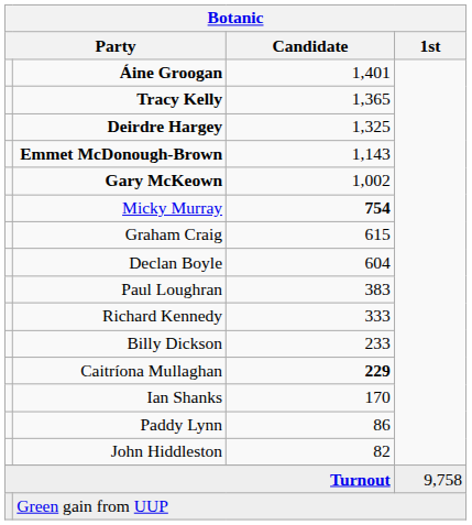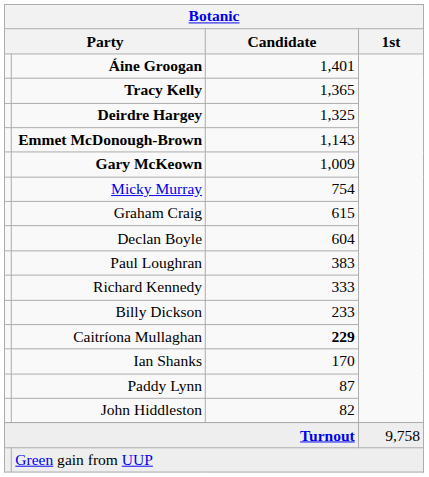 <table class="wikitable">
 <tr>
 <th colspan="4" align="center"><a href='#'>Botanic</a></th>
 </tr>
 <tr>
 <th colspan="2" align="center" width=200>Party</th>
 <th width=150>Candidate</th>
 <th width=60>1st </th>
 </tr>
 <tr>
 <td></td>
 <td align="right"><strong>Áine Groogan</strong></td>
 <td align="right">1,401</td>
 </tr>
 <tr>
 <td></td>
 <td align="right"><strong>Tracy Kelly</strong></td>
 <td align="right">1,365</td>
 </tr>
 <tr>
 <td></td>
 <td align="right"><strong>Deirdre Hargey</strong></td>
 <td align="right">1,325</td>
 </tr>
 <tr>
 <td></td>
 <td align="right"><strong>Emmet McDonough-Brown</strong></td>
 <td align="right">1,143</td>
 </tr>
 <tr>
 <td></td>
 <td align="right"><strong>Gary McKeown</strong></td>
-<td align="right">1,002</td>
+<td align="right">1,009</td>
 </tr>
 <tr>
 <td></td>
 <td align="right"><a href='#'>Micky Murray</a></td>
-<td align="right"><strong>754</strong></td>
+<td align="right">754</td>
 </tr>
 <tr>
 <td></td>
 <td align="right">Graham Craig</td>
 <td align="right">615</td>
 </tr>
 <tr>
 <td></td>
 <td align="right">Declan Boyle</td>
 <td align="right">604</td>
 </tr>
 <tr>
 <td></td>
 <td align="right">Paul Loughran</td>
 <td align="right">383</td>
 </tr>
 <tr>
 <td></td>
 <td align="right">Richard Kennedy</td>
 <td align="right">333</td>
 </tr>
 <tr>
 <td></td>
 <td align="right">Billy Dickson</td>
 <td align="right">233</td>
 </tr>
 <tr>
 <td></td>
 <td align="right">Caitríona Mullaghan</td>
 <td align="right"><strong>229</strong></td>
 </tr>
 <tr>
 <td></td>
 <td align="right">Ian Shanks</td>
 <td align="right">170</td>
 </tr>
 <tr>
 <td></td>
 <td align="right">Paddy Lynn</td>
-<td align="right">86</td>
+<td align="right">87</td>
 </tr>
 <tr>
 <td></td>
 <td align="right">John Hiddleston</td>
 <td align="right">82</td>
 </tr>
 <tr>
 </tr>
 <tr bgcolor="EEEEEE">
 <td colspan=3 align="right"><strong><a href='#'>Turnout</a></strong></td>
 <td align="right">9,758</td>
 </tr>
 <tr bgcolor="EEEEEE">
 <td bgcolor=></td>
 <td colspan=4 bgcolor="EEEEEE"><a href='#'>Green</a> gain from <a href='#'>UUP</a></td>
 </tr>
 </table>
